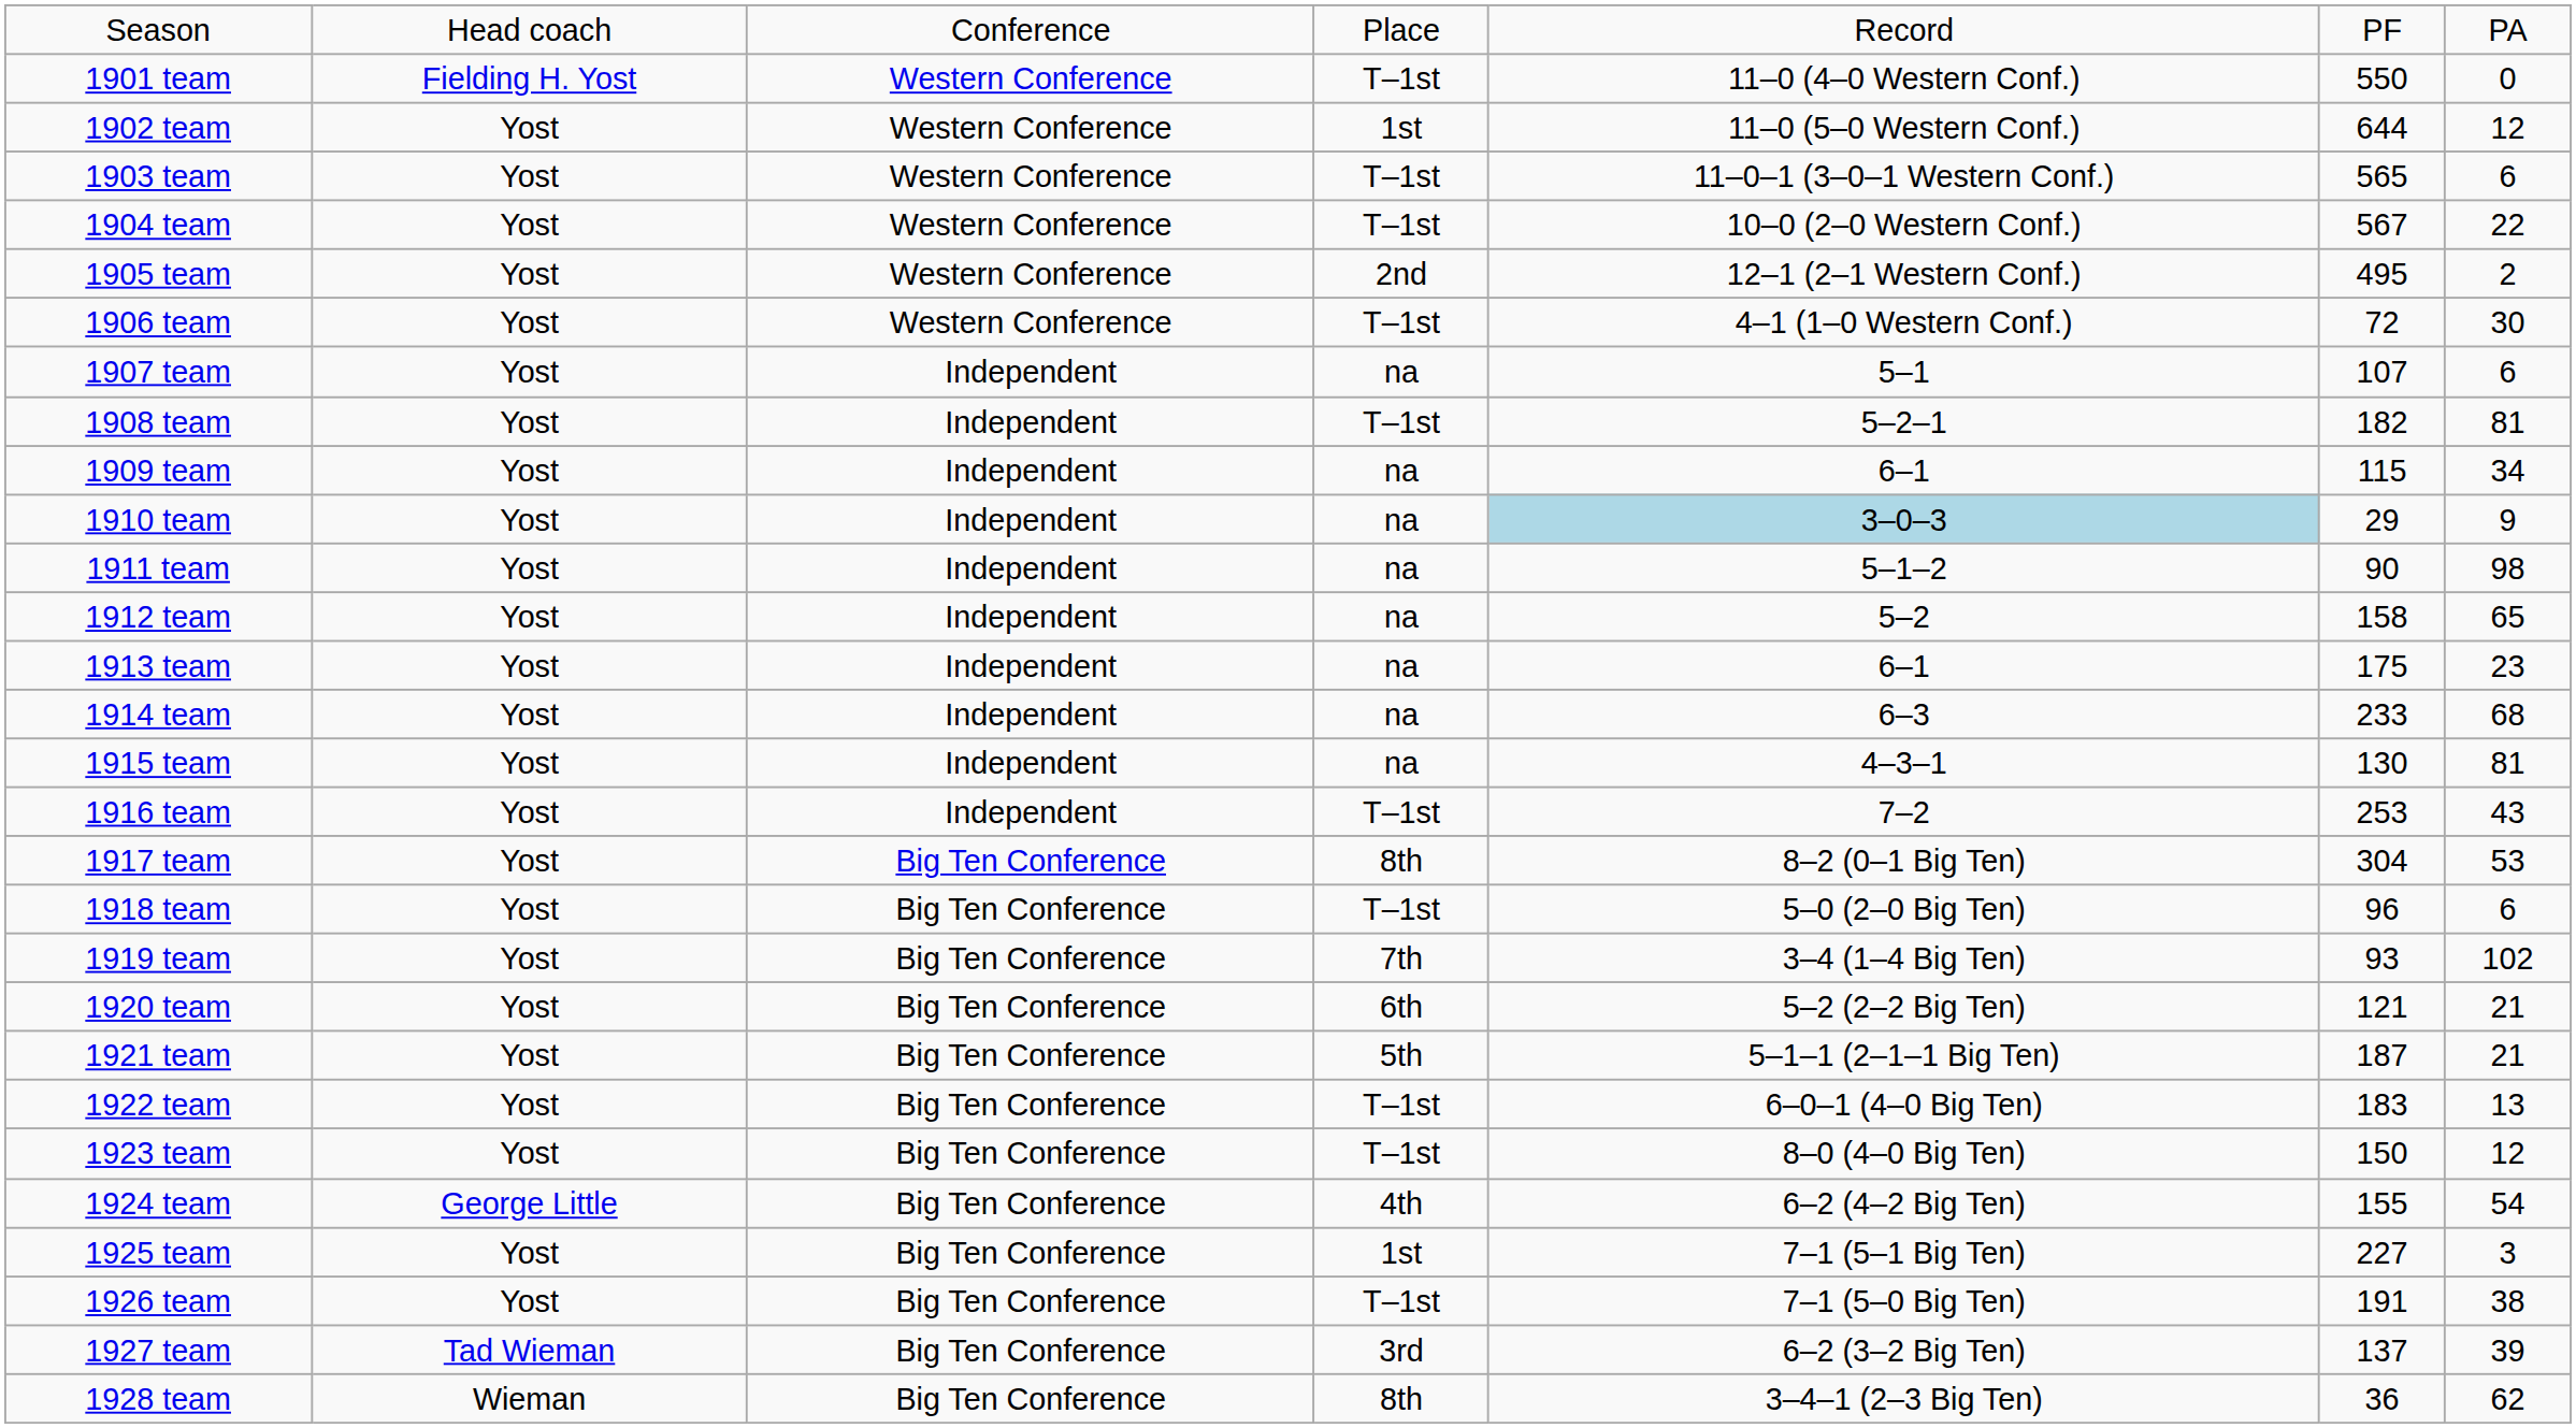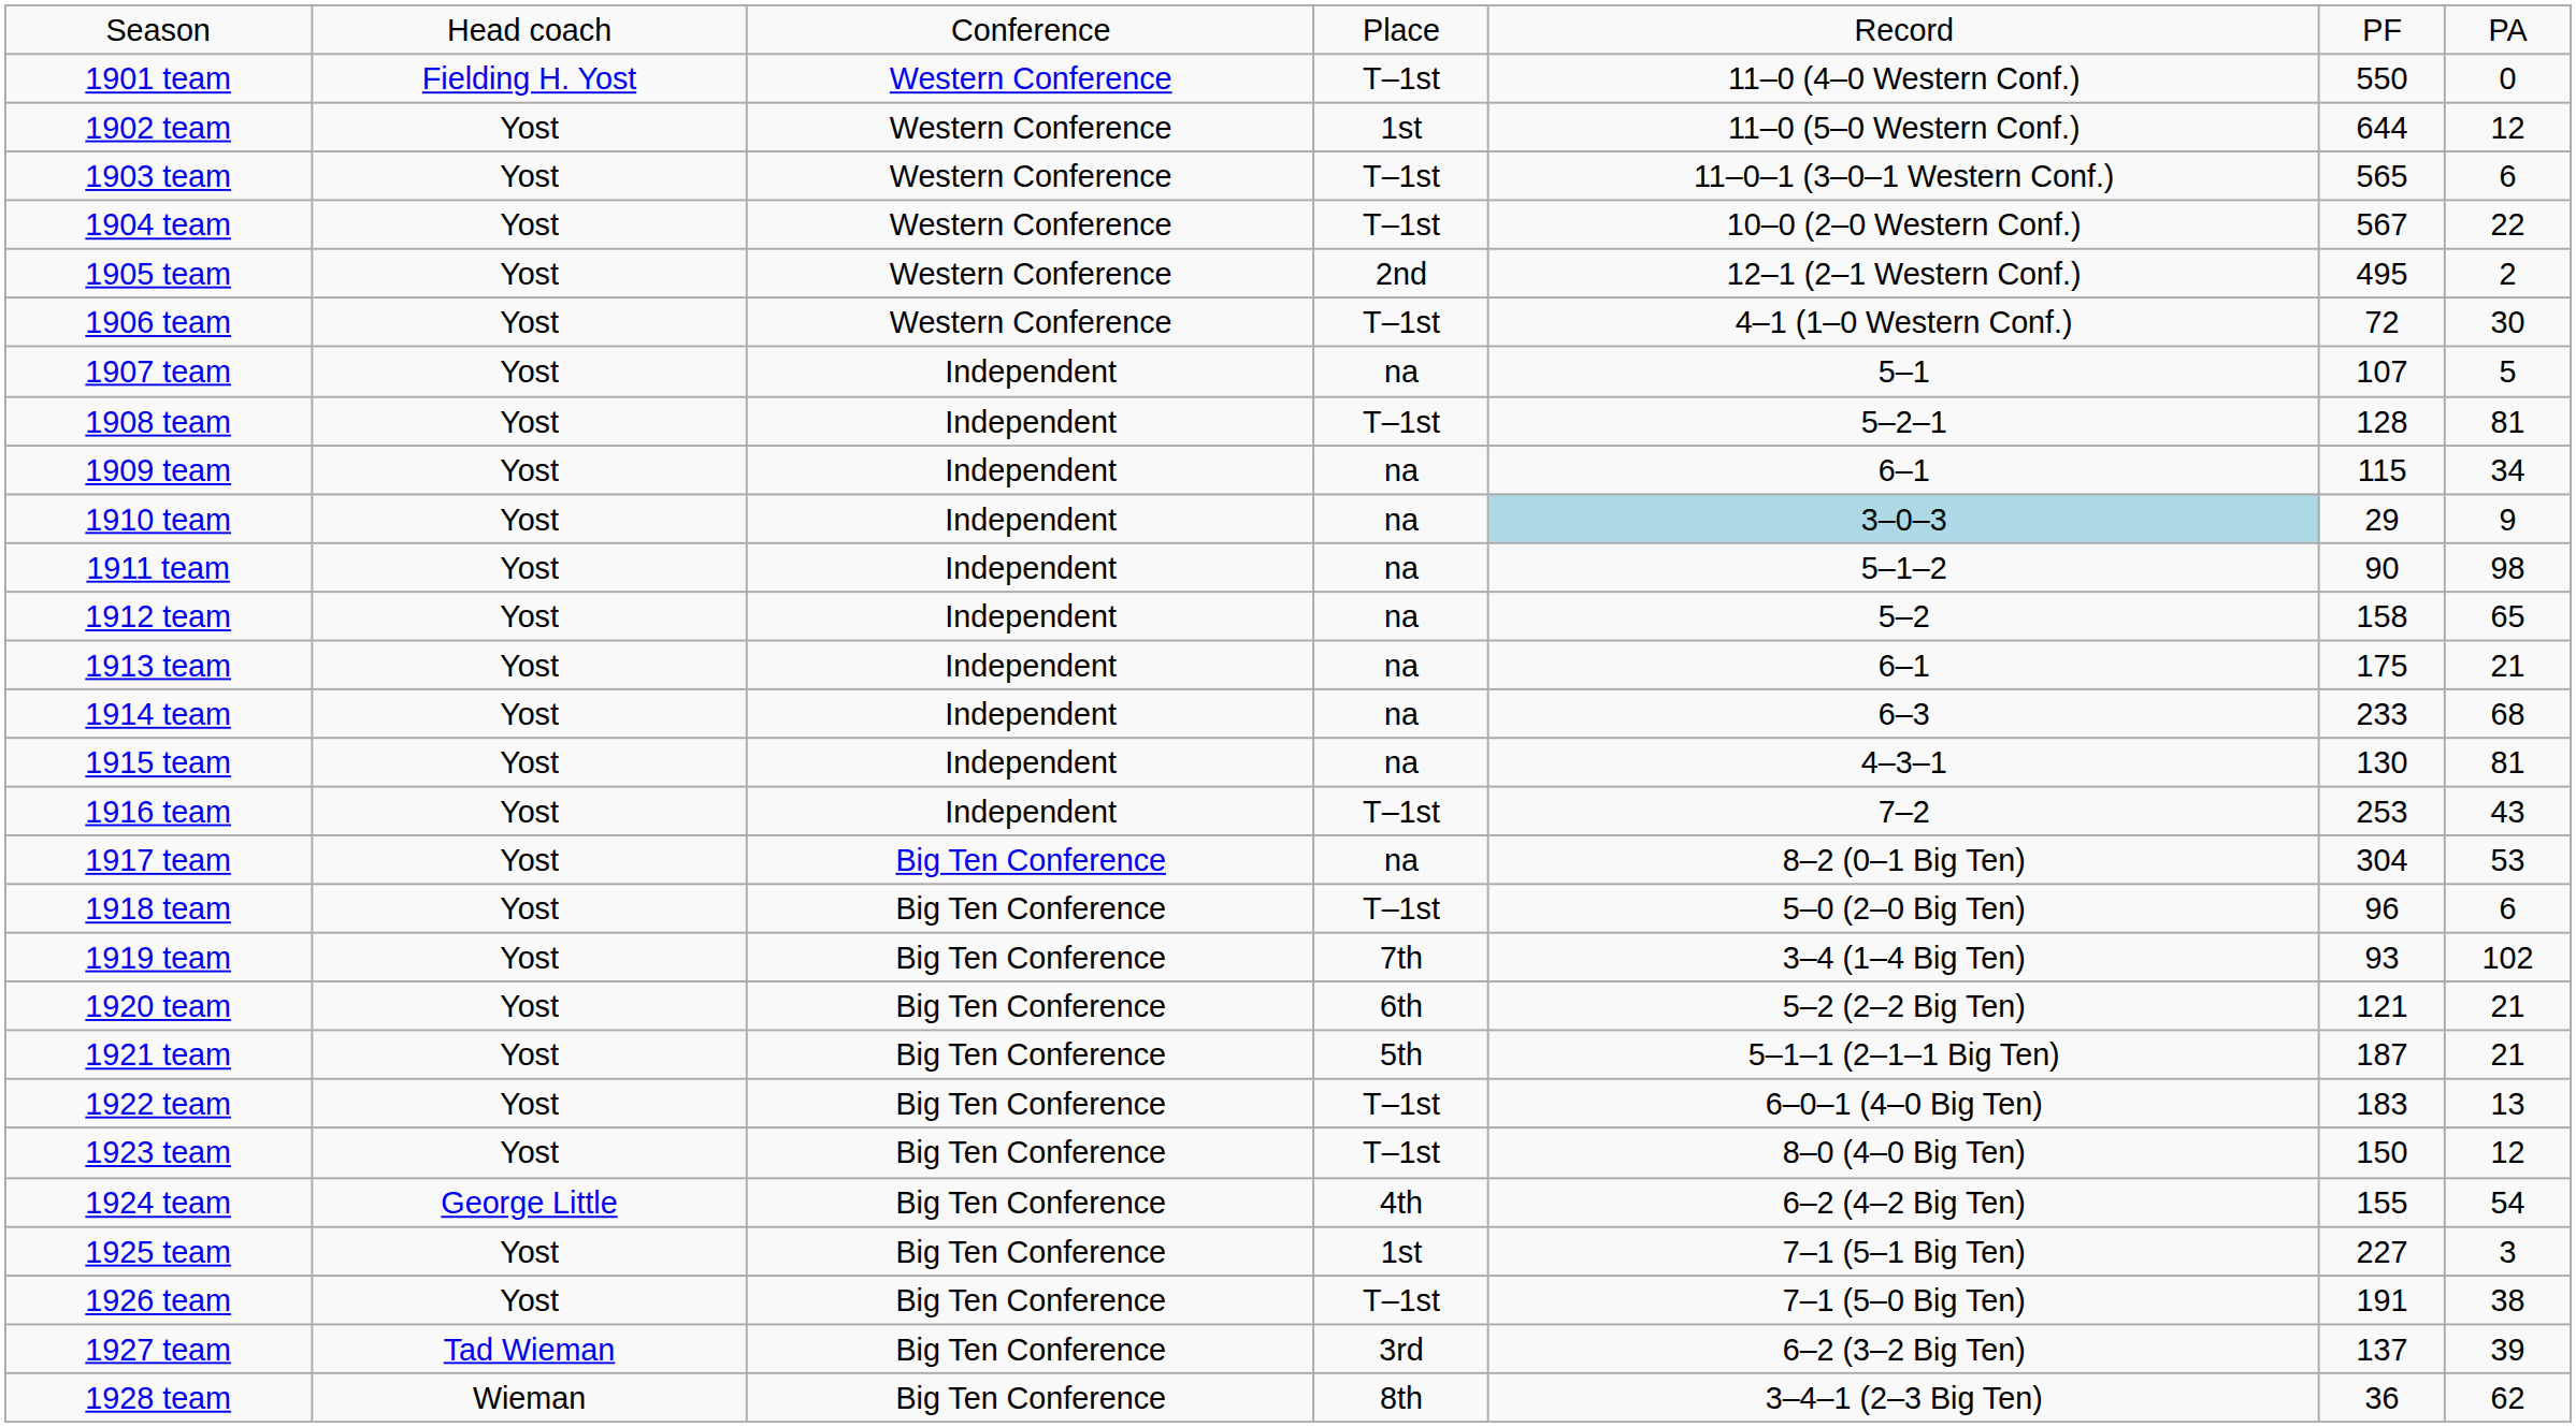 <table class="wikitable" style="font-size: 95%; width:100%; text-align:center;">
 <tr>
 <td>Season</td>
 <td>Head coach</td>
 <td>Conference</td>
 <td>Place</td>
 <td>Record</td>
 <td>PF</td>
 <td>PA</td>
 </tr>
 <tr>
 <td><a href='#'>1901 team</a></td>
 <td><a href='#'>Fielding H. Yost</a></td>
 <td><a href='#'>Western Conference</a></td>
 <td>T–1st</td>
 <td>11–0 (4–0 Western Conf.)</td>
 <td>550</td>
 <td>0</td>
 </tr>
 <tr>
 <td><a href='#'>1902 team</a></td>
 <td>Yost</td>
 <td>Western Conference</td>
 <td>1st</td>
 <td>11–0 (5–0 Western Conf.)</td>
 <td>644</td>
 <td>12</td>
 </tr>
 <tr>
 <td><a href='#'>1903 team</a></td>
 <td>Yost</td>
 <td>Western Conference</td>
 <td>T–1st</td>
 <td>11–0–1 (3–0–1 Western Conf.)</td>
 <td>565</td>
 <td>6</td>
 </tr>
 <tr>
 <td><a href='#'>1904 team</a></td>
 <td>Yost</td>
 <td>Western Conference</td>
 <td>T–1st</td>
 <td>10–0 (2–0 Western Conf.)</td>
 <td>567</td>
 <td>22</td>
 </tr>
 <tr>
 <td><a href='#'>1905 team</a></td>
 <td>Yost</td>
 <td>Western Conference</td>
 <td>2nd</td>
 <td>12–1 (2–1 Western Conf.)</td>
 <td>495</td>
 <td>2</td>
 </tr>
 <tr>
 <td><a href='#'>1906 team</a></td>
 <td>Yost</td>
 <td>Western Conference</td>
 <td>T–1st</td>
 <td>4–1 (1–0 Western Conf.)</td>
 <td>72</td>
 <td>30</td>
 </tr>
 <tr>
 <td><a href='#'>1907 team</a></td>
 <td>Yost</td>
 <td>Independent</td>
 <td>na</td>
 <td>5–1</td>
 <td>107</td>
-<td>6</td>
+<td>5</td>
 </tr>
 <tr>
 <td><a href='#'>1908 team</a></td>
 <td>Yost</td>
 <td>Independent</td>
 <td>T–1st</td>
 <td>5–2–1</td>
-<td>182</td>
+<td>128</td>
 <td>81</td>
 </tr>
 <tr>
 <td><a href='#'>1909 team</a></td>
 <td>Yost</td>
 <td>Independent</td>
 <td>na</td>
 <td>6–1</td>
 <td>115</td>
 <td>34</td>
 </tr>
 <tr>
 <td><a href='#'>1910 team</a></td>
 <td>Yost</td>
 <td>Independent</td>
 <td>na</td>
 <td style="background: lightblue;">3–0–3</td>
 <td>29</td>
 <td>9</td>
 </tr>
 <tr>
 <td><a href='#'>1911 team</a></td>
 <td>Yost</td>
 <td>Independent</td>
 <td>na</td>
 <td>5–1–2</td>
 <td>90</td>
 <td>98</td>
 </tr>
 <tr>
 <td><a href='#'>1912 team</a></td>
 <td>Yost</td>
 <td>Independent</td>
 <td>na</td>
 <td>5–2</td>
 <td>158</td>
 <td>65</td>
 </tr>
 <tr>
 <td><a href='#'>1913 team</a></td>
 <td>Yost</td>
 <td>Independent</td>
 <td>na</td>
 <td>6–1</td>
 <td>175</td>
-<td>23</td>
+<td>21</td>
 </tr>
 <tr>
 <td><a href='#'>1914 team</a></td>
 <td>Yost</td>
 <td>Independent</td>
 <td>na</td>
 <td>6–3</td>
 <td>233</td>
 <td>68</td>
 </tr>
 <tr>
 <td><a href='#'>1915 team</a></td>
 <td>Yost</td>
 <td>Independent</td>
 <td>na</td>
 <td>4–3–1</td>
 <td>130</td>
 <td>81</td>
 </tr>
 <tr>
 <td><a href='#'>1916 team</a></td>
 <td>Yost</td>
 <td>Independent</td>
 <td>T–1st</td>
 <td>7–2</td>
 <td>253</td>
 <td>43</td>
 </tr>
 <tr>
 <td><a href='#'>1917 team</a></td>
 <td>Yost</td>
 <td><a href='#'>Big Ten Conference</a></td>
-<td>8th</td>
+<td>na</td>
 <td>8–2 (0–1 Big Ten)</td>
 <td>304</td>
 <td>53</td>
 </tr>
 <tr>
 <td><a href='#'>1918 team</a></td>
 <td>Yost</td>
 <td>Big Ten Conference</td>
 <td>T–1st</td>
 <td>5–0 (2–0 Big Ten)</td>
 <td>96</td>
 <td>6</td>
 </tr>
 <tr>
 <td><a href='#'>1919 team</a></td>
 <td>Yost</td>
 <td>Big Ten Conference</td>
 <td>7th</td>
 <td>3–4 (1–4 Big Ten)</td>
 <td>93</td>
 <td>102</td>
 </tr>
 <tr>
 <td><a href='#'>1920 team</a></td>
 <td>Yost</td>
 <td>Big Ten Conference</td>
 <td>6th</td>
 <td>5–2 (2–2 Big Ten)</td>
 <td>121</td>
 <td>21</td>
 </tr>
 <tr>
 <td><a href='#'>1921 team</a></td>
 <td>Yost</td>
 <td>Big Ten Conference</td>
 <td>5th</td>
 <td>5–1–1 (2–1–1 Big Ten)</td>
 <td>187</td>
 <td>21</td>
 </tr>
 <tr>
 <td><a href='#'>1922 team</a></td>
 <td>Yost</td>
 <td>Big Ten Conference</td>
 <td>T–1st</td>
 <td>6–0–1 (4–0 Big Ten)</td>
 <td>183</td>
 <td>13</td>
 </tr>
 <tr>
 <td><a href='#'>1923 team</a></td>
 <td>Yost</td>
 <td>Big Ten Conference</td>
 <td>T–1st</td>
 <td>8–0 (4–0 Big Ten)</td>
 <td>150</td>
 <td>12</td>
 </tr>
 <tr>
 <td><a href='#'>1924 team</a></td>
 <td><a href='#'>George Little</a></td>
 <td>Big Ten Conference</td>
 <td>4th</td>
 <td>6–2 (4–2 Big Ten)</td>
 <td>155</td>
 <td>54</td>
 </tr>
 <tr>
 <td><a href='#'>1925 team</a></td>
 <td>Yost</td>
 <td>Big Ten Conference</td>
 <td>1st</td>
 <td>7–1 (5–1 Big Ten)</td>
 <td>227</td>
 <td>3</td>
 </tr>
 <tr>
 <td><a href='#'>1926 team</a></td>
 <td>Yost</td>
 <td>Big Ten Conference</td>
 <td>T–1st</td>
 <td>7–1 (5–0 Big Ten)</td>
 <td>191</td>
 <td>38</td>
 </tr>
 <tr>
 <td><a href='#'>1927 team</a></td>
 <td><a href='#'>Tad Wieman</a></td>
 <td>Big Ten Conference</td>
 <td>3rd</td>
 <td>6–2 (3–2 Big Ten)</td>
 <td>137</td>
 <td>39</td>
 </tr>
 <tr>
 <td><a href='#'>1928 team</a></td>
 <td>Wieman</td>
 <td>Big Ten Conference</td>
 <td>8th</td>
 <td>3–4–1 (2–3 Big Ten)</td>
 <td>36</td>
 <td>62</td>
 </tr>
 </table>
